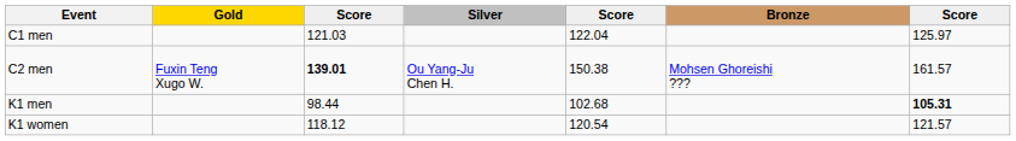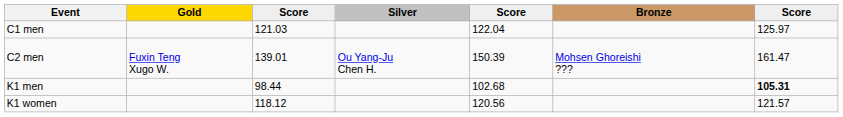 <table class="wikitable" width=100%>
 <tr>
 <th>Event</th>
 <td align=center bgcolor="gold"><strong>Gold</strong></td>
 <td align=center bgcolor="EFEFEF"><strong>Score</strong></td>
 <td align=center bgcolor="silver"><strong>Silver</strong></td>
 <td align=center bgcolor="EFEFEF"><strong>Score</strong></td>
 <td align=center bgcolor="CC9966"><strong>Bronze</strong></td>
 <td align=center bgcolor="EFEFEF"><strong>Score</strong></td>
 </tr>
 <tr>
 <td>C1 men</td>
 <td></td>
 <td>121.03</td>
 <td></td>
 <td>122.04</td>
 <td></td>
 <td>125.97</td>
 </tr>
 <tr>
 <td>C2 men</td>
 <td><br><a href='#'>Fuxin Teng</a><br>Xugo W.</td>
-<td><strong>139.01</strong></td>
+<td>139.01</td>
 <td><br><a href='#'>Ou Yang-Ju</a><br>Chen H.</td>
-<td>150.38</td>
+<td>150.39</td>
 <td><br><a href='#'>Mohsen Ghoreishi</a><br>???</td>
-<td>161.57</td>
+<td>161.47</td>
 </tr>
 <tr>
 <td>K1 men</td>
 <td></td>
 <td>98.44</td>
 <td></td>
 <td>102.68</td>
 <td></td>
 <td><strong>105.31</strong></td>
 </tr>
 <tr>
 <td>K1 women</td>
 <td></td>
 <td>118.12</td>
 <td></td>
-<td>120.54</td>
+<td>120.56</td>
 <td></td>
 <td>121.57</td>
 </tr>
 </table>
